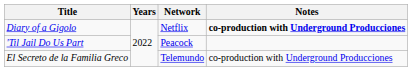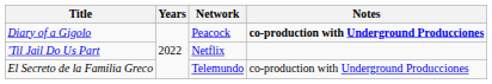 <table class="wikitable sortable">
 <tr>
 <th>Title</th>
 <th>Years</th>
 <th>Network</th>
 <th>Notes</th>
 </tr>
 <tr>
 <td><em><a href='#'>Diary of a Gigolo</a></em></td>
 <td rowspan="3">2022</td>
-<td><a href='#'>Netflix</a></td>
+<td><a href='#'>Peacock</a></td>
 <td><strong>co-production with <a href='#'>Underground Producciones</a></strong></td>
 </tr>
 <tr>
 <td><em><a href='#'>'Til Jail Do Us Part</a></em></td>
-<td><a href='#'>Peacock</a></td>
+<td><a href='#'>Netflix</a></td>
 <td></td>
 </tr>
 <tr>
 <td><em>El Secreto de la Familia Greco</em></td>
 <td><a href='#'>Telemundo</a></td>
 <td>co-production with <a href='#'>Underground Producciones</a></td>
 </tr>
 </table>
